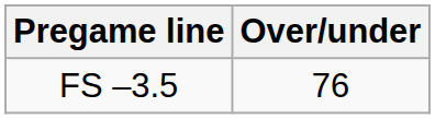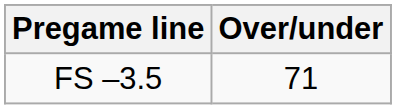 <table class="wikitable">
 <tr align="center">
 <th style=>Pregame line</th>
 <th style=>Over/under</th>
 </tr>
 <tr align="center">
 <td>FS –3.5</td>
-<td>76</td>
+<td>71</td>
 </tr>
 </table>
